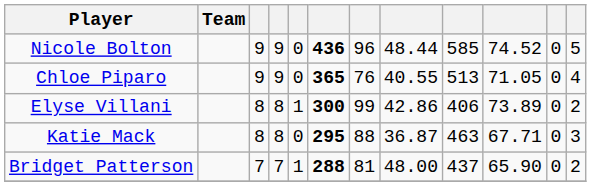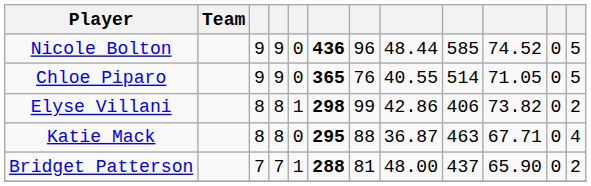 <table class="wikitable sortable" style="text-align:center">
 <tr>
 <th class="unsortable">Player</th>
 <th>Team</th>
 <th></th>
 <th></th>
 <th></th>
 <th></th>
 <th></th>
 <th></th>
 <th></th>
 <th></th>
 <th></th>
 <th></th>
 </tr>
 <tr>
 <td><a href='#'>Nicole Bolton</a></td>
 <td style="text-align:left;"></td>
 <td>9</td>
 <td>9</td>
 <td>0</td>
 <td><strong>436</strong></td>
 <td>96</td>
 <td>48.44</td>
 <td>585</td>
 <td>74.52</td>
 <td>0</td>
 <td>5</td>
 </tr>
 <tr>
 <td><a href='#'>Chloe Piparo</a></td>
 <td style="text-align:left;"></td>
 <td>9</td>
 <td>9</td>
 <td>0</td>
 <td><strong>365</strong></td>
 <td>76</td>
 <td>40.55</td>
-<td>513</td>
+<td>514</td>
 <td>71.05</td>
 <td>0</td>
-<td>4</td>
+<td>5</td>
 </tr>
 <tr>
 <td><a href='#'>Elyse Villani</a></td>
 <td style="text-align:left;"></td>
 <td>8</td>
 <td>8</td>
 <td>1</td>
-<td><strong>300</strong></td>
+<td><strong>298</strong></td>
 <td>99</td>
 <td>42.86</td>
 <td>406</td>
-<td>73.89</td>
+<td>73.82</td>
 <td>0</td>
 <td>2</td>
 </tr>
 <tr>
 <td><a href='#'>Katie Mack</a></td>
 <td style="text-align:left;"></td>
 <td>8</td>
 <td>8</td>
 <td>0</td>
 <td><strong>295</strong></td>
 <td>88</td>
 <td>36.87</td>
 <td>463</td>
 <td>67.71</td>
 <td>0</td>
-<td>3</td>
+<td>4</td>
 </tr>
 <tr>
 <td><a href='#'>Bridget Patterson</a></td>
 <td style="text-align:left;"></td>
 <td>7</td>
 <td>7</td>
 <td>1</td>
 <td><strong>288</strong></td>
 <td>81</td>
 <td>48.00</td>
 <td>437</td>
 <td>65.90</td>
 <td>0</td>
 <td>2</td>
 </tr>
 <tr>
 </tr>
 </table>
